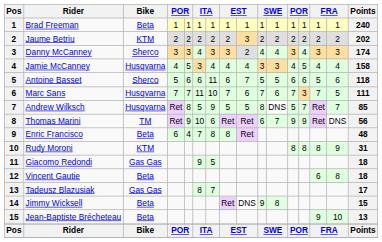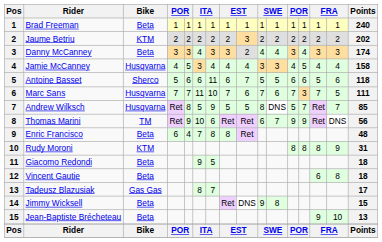 <table class="wikitable" style="font-size: 80%; text-align:center">
 <tr valign="top">
 <th valign="middle">Pos</th>
 <th valign="middle">Rider</th>
 <th valign="middle">Bike</th>
 <th colspan=2><a href='#'>POR</a><br></th>
 <th colspan=2><a href='#'>ITA</a><br></th>
 <th colspan=2><a href='#'>EST</a><br></th>
 <th colspan=2><a href='#'>SWE</a><br></th>
 <th colspan=2><a href='#'>POR</a><br></th>
 <th colspan=2><a href='#'>FRA</a><br></th>
 <th valign="middle">Points</th>
 </tr>
 <tr>
 <th>1</th>
 <td align=left> <a href='#'>Brad Freeman</a></td>
 <td><a href='#'>Beta</a></td>
 <td style="background:#ffffbf;">1</td>
 <td style="background:#ffffbf;">1</td>
 <td style="background:#ffffbf;">1</td>
 <td style="background:#ffffbf;">1</td>
 <td style="background:#ffffbf;">1</td>
 <td style="background:#ffffbf;">1</td>
 <td style="background:#ffffbf;">1</td>
 <td style="background:#ffffbf;">1</td>
 <td style="background:#ffffbf;">1</td>
 <td style="background:#ffffbf;">1</td>
 <td style="background:#ffffbf;">1</td>
 <td style="background:#ffffbf;">1</td>
 <th>240</th>
 </tr>
 <tr>
 <th>2</th>
 <td align=left> <a href='#'>Jaume Betriu</a></td>
 <td><a href='#'>KTM</a></td>
 <td style="background:#dfdfdf;">2</td>
 <td style="background:#dfdfdf;">2</td>
 <td style="background:#dfdfdf;">2</td>
 <td style="background:#dfdfdf;">2</td>
 <td style="background:#dfdfdf;">2</td>
 <td style="background:#ffdf9f;">3</td>
 <td style="background:#dfdfdf;">2</td>
 <td style="background:#dfdfdf;">2</td>
 <td style="background:#dfdfdf;">2</td>
 <td style="background:#dfdfdf;">2</td>
 <td style="background:#dfdfdf;">2</td>
 <td style="background:#dfdfdf;">2</td>
 <th>202</th>
 </tr>
 <tr>
 <th>3</th>
 <td align=left> <a href='#'>Danny McCanney</a></td>
-<td><a href='#'>Sherco</a></td>
+<td><a href='#'>Beta</a></td>
 <td style="background:#ffdf9f;">3</td>
 <td style="background:#ffdf9f;">3</td>
 <td style="background:#dfffdf;">4</td>
 <td style="background:#ffdf9f;">3</td>
 <td style="background:#ffdf9f;">3</td>
 <td style="background:#dfdfdf;">2</td>
 <td style="background:#dfffdf;">4</td>
 <td style="background:#dfffdf;">4</td>
 <td style="background:#ffdf9f;">3</td>
 <td style="background:#dfffdf;">4</td>
 <td style="background:#ffdf9f;">3</td>
 <td style="background:#ffdf9f;">3</td>
 <th>174</th>
 </tr>
 <tr>
 <th>4</th>
 <td align=left> <a href='#'>Jamie McCanney</a></td>
 <td><a href='#'>Husqvarna</a></td>
 <td style="background:#dfffdf;">4</td>
 <td style="background:#dfffdf;">5</td>
 <td style="background:#ffdf9f;">3</td>
 <td style="background:#dfffdf;">4</td>
 <td style="background:#dfffdf;">4</td>
 <td style="background:#dfffdf;">4</td>
 <td style="background:#ffdf9f;">3</td>
 <td style="background:#ffdf9f;">3</td>
 <td style="background:#dfffdf;">4</td>
 <td style="background:#dfffdf;">5</td>
 <td style="background:#dfffdf;">4</td>
 <td style="background:#dfffdf;">4</td>
 <th>158</th>
 </tr>
 <tr>
 <th>5</th>
 <td align=left> <a href='#'>Antoine Basset</a></td>
 <td><a href='#'>Sherco</a></td>
 <td style="background:#dfffdf;">5</td>
 <td style="background:#dfffdf;">6</td>
 <td style="background:#dfffdf;">6</td>
 <td style="background:#dfffdf;">11</td>
 <td style="background:#dfffdf;">6</td>
 <td style="background:#dfffdf;">7</td>
 <td style="background:#dfffdf;">5</td>
 <td style="background:#dfffdf;">5</td>
 <td style="background:#dfffdf;">6</td>
 <td style="background:#dfffdf;">6</td>
 <td style="background:#dfffdf;">5</td>
 <td style="background:#dfffdf;">6</td>
 <th>118</th>
 </tr>
 <tr>
 <th>6</th>
 <td align=left> <a href='#'>Marc Sans</a></td>
 <td><a href='#'>Husqvarna</a></td>
 <td style="background:#dfffdf;">7</td>
 <td style="background:#dfffdf;">7</td>
 <td style="background:#dfffdf;">11</td>
 <td style="background:#dfffdf;">10</td>
 <td style="background:#dfffdf;">7</td>
 <td style="background:#dfffdf;">6</td>
 <td style="background:#dfffdf;">7</td>
 <td style="background:#dfffdf;">6</td>
 <td style="background:#dfffdf;">7</td>
 <td style="background:#ffdf9f;">3</td>
 <td style="background:#dfffdf;">7</td>
 <td style="background:#dfffdf;">5</td>
 <th>111</th>
 </tr>
 <tr>
 <th>7</th>
 <td align=left> <a href='#'>Andrew Wilksch</a></td>
 <td><a href='#'>Husqvarna</a></td>
 <td style="background:#efcfff;">Ret</td>
 <td style="background:#dfffdf;">8</td>
 <td style="background:#dfffdf;">5</td>
 <td style="background:#dfffdf;">9</td>
 <td style="background:#dfffdf;">5</td>
 <td style="background:#dfffdf;">5</td>
 <td style="background:#dfffdf;">8</td>
 <td style="background:#ffffff;">DNS</td>
 <td style="background:#dfffdf;">5</td>
 <td style="background:#dfffdf;">7</td>
 <td style="background:#efcfff;">Ret</td>
 <td style="background:#dfffdf;">7</td>
 <th>85</th>
 </tr>
 <tr>
 <th>8</th>
 <td align=left> <a href='#'>Thomas Marini</a></td>
 <td><a href='#'>TM</a></td>
 <td style="background:#efcfff;">Ret</td>
 <td style="background:#dfffdf;">9</td>
 <td style="background:#dfffdf;">10</td>
 <td style="background:#dfffdf;">6</td>
 <td style="background:#efcfff;">Ret</td>
 <td style="background:#efcfff;">Ret</td>
 <td style="background:#dfffdf;">6</td>
 <td style="background:#dfffdf;">7</td>
 <td style="background:#dfffdf;">9</td>
 <td style="background:#dfffdf;">9</td>
 <td style="background:#efcfff;">Ret</td>
 <td style="background:#ffffff;">DNS</td>
 <th>56</th>
 </tr>
 <tr>
 <th>9</th>
 <td align=left> <a href='#'>Enric Francisco</a></td>
 <td><a href='#'>Beta</a></td>
 <td style="background:#dfffdf;">6</td>
 <td style="background:#dfffdf;">4</td>
 <td style="background:#dfffdf;">7</td>
 <td style="background:#dfffdf;">8</td>
 <td style="background:#dfffdf;">8</td>
 <td style="background:#efcfff;">Ret</td>
 <td></td>
 <td></td>
 <td></td>
 <td></td>
 <td></td>
 <td></td>
 <th>48</th>
 </tr>
 <tr>
 <th>10</th>
 <td align=left> <a href='#'>Rudy Moroni</a></td>
 <td><a href='#'>KTM</a></td>
 <td></td>
 <td></td>
 <td></td>
 <td></td>
 <td></td>
 <td></td>
 <td></td>
 <td></td>
 <td style="background:#dfffdf;">8</td>
 <td style="background:#dfffdf;">8</td>
 <td style="background:#dfffdf;">8</td>
 <td style="background:#dfffdf;">9</td>
 <th>31</th>
 </tr>
 <tr>
 <th>11</th>
 <td align=left> <a href='#'>Giacomo Redondi</a></td>
-<td><a href='#'>Gas Gas</a></td>
+<td><a href='#'>Beta</a></td>
 <td></td>
 <td></td>
 <td style="background:#dfffdf;">9</td>
 <td style="background:#dfffdf;">5</td>
 <td></td>
 <td></td>
 <td></td>
 <td></td>
 <td></td>
 <td></td>
 <td></td>
 <td></td>
 <th>18</th>
 </tr>
 <tr>
 <th>12</th>
 <td align=left> <a href='#'>Vincent Gautie</a></td>
 <td><a href='#'>Beta</a></td>
 <td></td>
 <td></td>
 <td></td>
 <td></td>
 <td></td>
 <td></td>
 <td></td>
 <td></td>
 <td></td>
 <td></td>
 <td style="background:#dfffdf;">6</td>
 <td style="background:#dfffdf;">8</td>
 <th>18</th>
 </tr>
 <tr>
 <th>13</th>
 <td align=left> <a href='#'>Tadeusz Blazusiak</a></td>
 <td><a href='#'>Gas Gas</a></td>
 <td></td>
 <td></td>
 <td style="background:#dfffdf;">8</td>
 <td style="background:#dfffdf;">7</td>
 <td></td>
 <td></td>
 <td></td>
 <td></td>
 <td></td>
 <td></td>
 <td></td>
 <td></td>
 <th>17</th>
 </tr>
 <tr>
 <th>14</th>
 <td align=left> <a href='#'>Jimmy Wicksell</a></td>
 <td><a href='#'>Beta</a></td>
 <td></td>
 <td></td>
 <td></td>
 <td></td>
 <td style="background:#efcfff;">Ret</td>
 <td style="background:#ffffff;">DNS</td>
 <td style="background:#dfffdf;">9</td>
 <td style="background:#dfffdf;">8</td>
 <td></td>
 <td></td>
 <td></td>
 <td></td>
 <th>15</th>
 </tr>
 <tr>
 <th>15</th>
 <td align=left> <a href='#'>Jean-Baptiste Brécheteau</a></td>
 <td><a href='#'>Beta</a></td>
 <td></td>
 <td></td>
 <td></td>
 <td></td>
 <td></td>
 <td></td>
 <td></td>
 <td></td>
 <td></td>
 <td></td>
 <td style="background:#dfffdf;">9</td>
 <td style="background:#dfffdf;">10</td>
 <th>13</th>
 </tr>
 <tr>
 </tr>
 <tr valign="top">
 <th valign="middle">Pos</th>
 <th valign="middle">Rider</th>
 <th valign="middle">Bike</th>
 <th colspan=2><a href='#'>POR</a><br></th>
 <th colspan=2><a href='#'>ITA</a><br></th>
 <th colspan=2><a href='#'>EST</a><br></th>
 <th colspan=2><a href='#'>SWE</a><br></th>
 <th colspan=2><a href='#'>POR</a><br></th>
 <th colspan=2><a href='#'>FRA</a><br></th>
 <th valign="middle">Points</th>
 </tr>
 <tr>
 </tr>
 </table>
